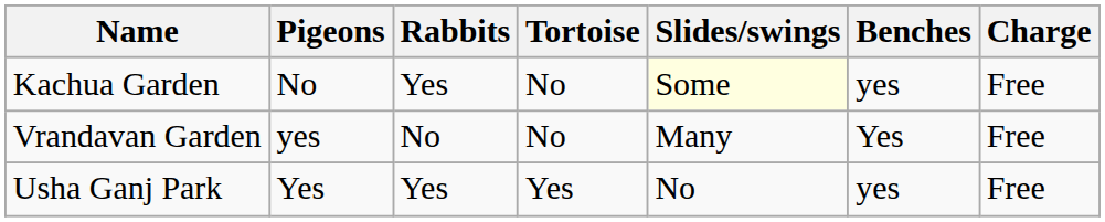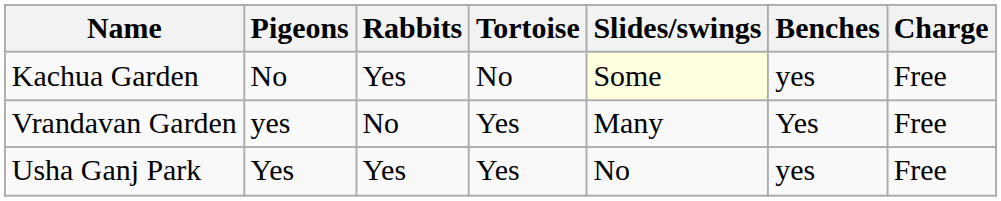 <table class="wikitable">
 <tr>
 <th>Name</th>
 <th>Pigeons</th>
 <th>Rabbits</th>
 <th>Tortoise</th>
 <th>Slides/swings</th>
 <th>Benches</th>
 <th>Charge</th>
 </tr>
 <tr>
 <td>Kachua Garden</td>
 <td>No</td>
 <td>Yes</td>
 <td>No</td>
 <td style="background: lightyellow;">Some</td>
 <td>yes</td>
 <td>Free</td>
 </tr>
 <tr>
 <td>Vrandavan Garden</td>
 <td>yes</td>
 <td>No</td>
-<td>No</td>
+<td>Yes</td>
 <td>Many</td>
 <td>Yes</td>
 <td>Free</td>
 </tr>
 <tr>
 <td>Usha Ganj Park</td>
 <td>Yes</td>
 <td>Yes</td>
 <td>Yes</td>
 <td>No</td>
 <td>yes</td>
 <td>Free</td>
 </tr>
 </table>
